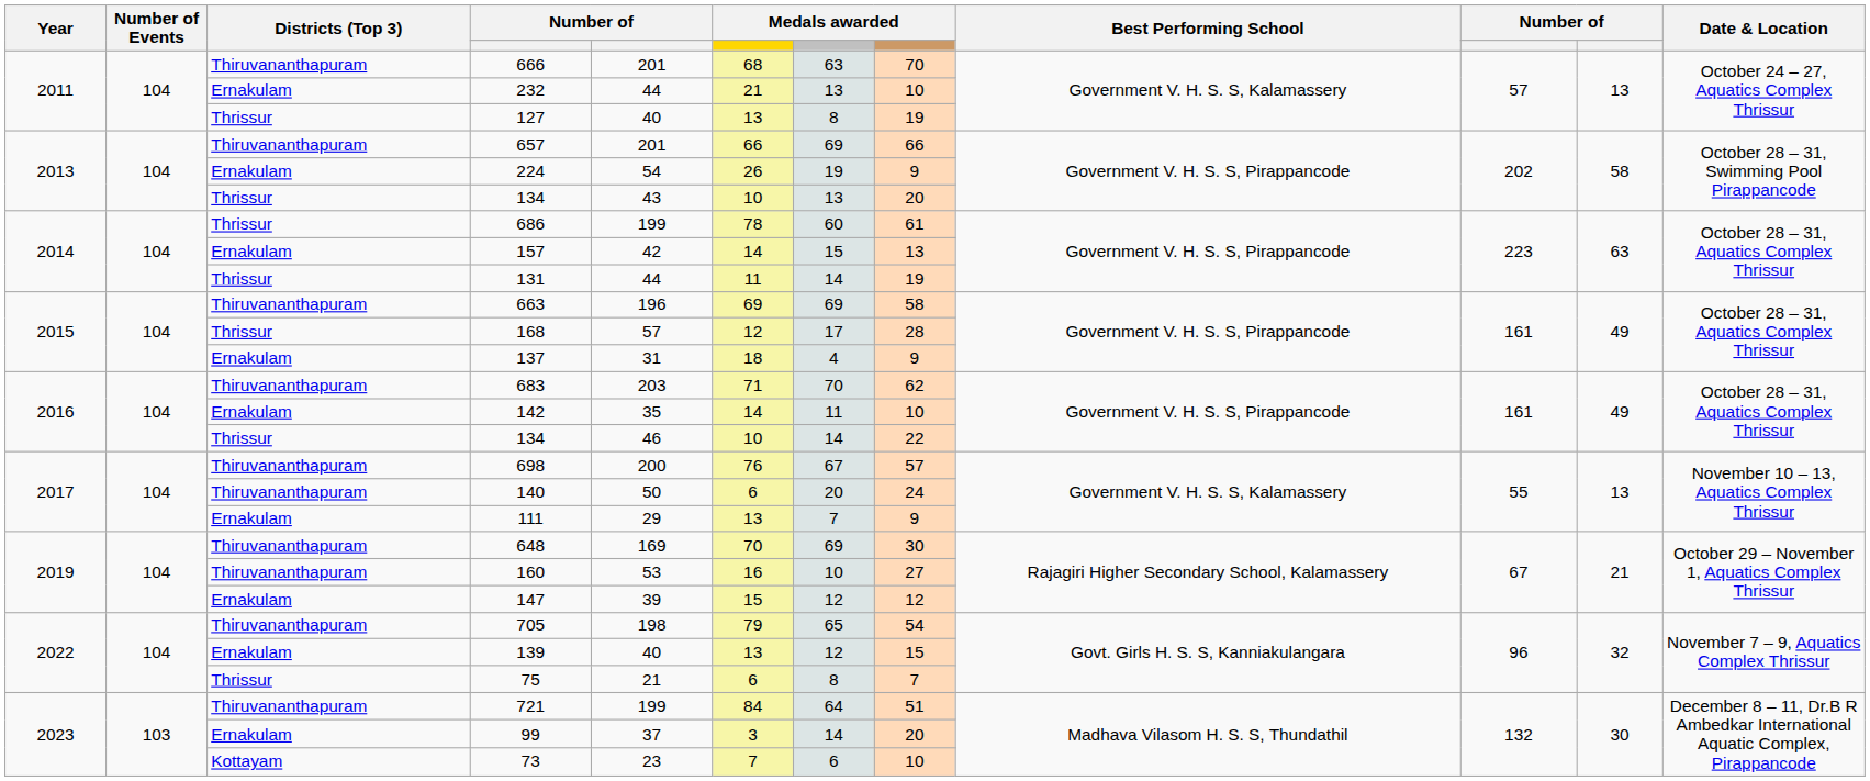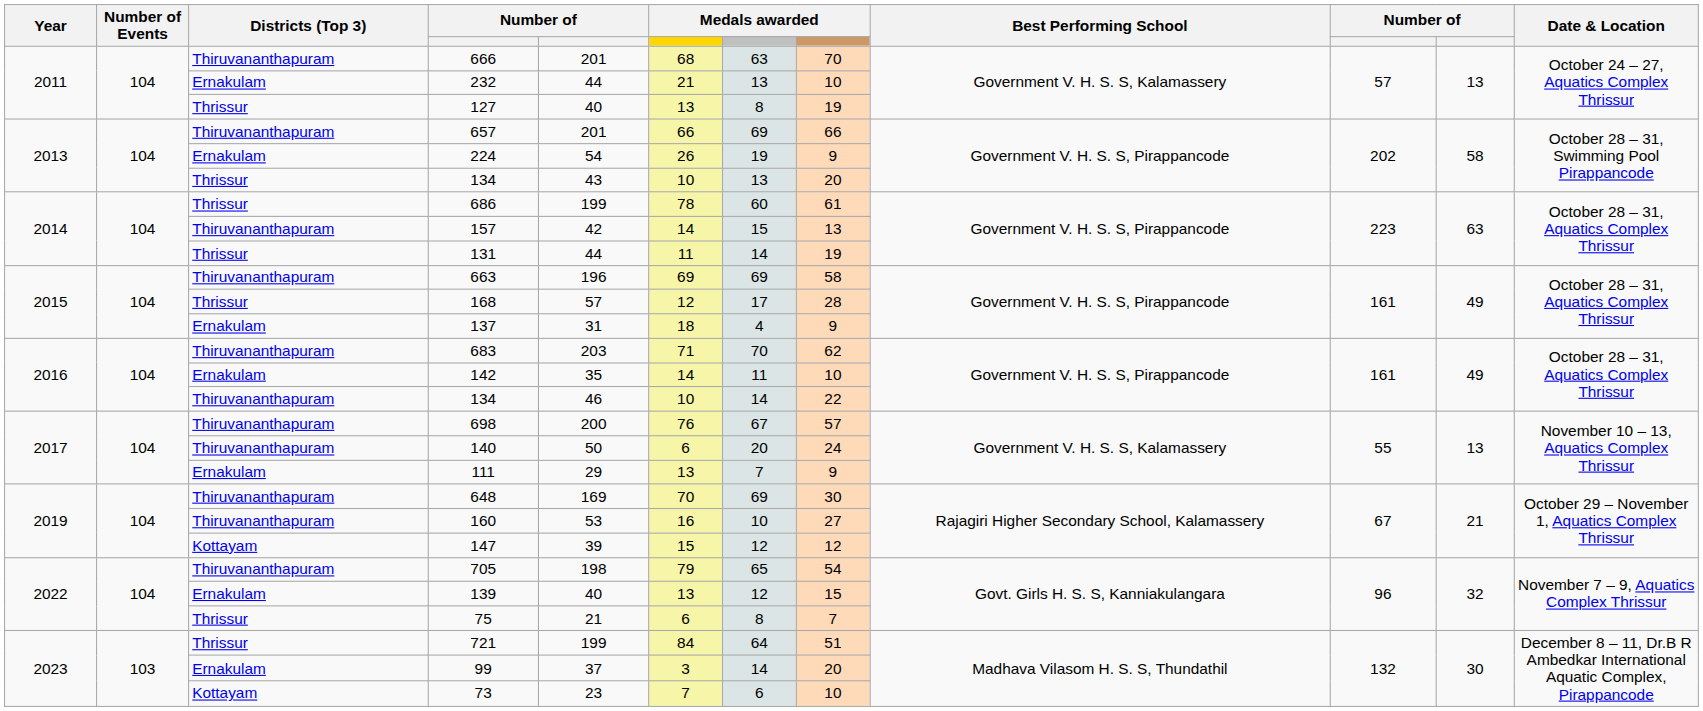 <table class="wikitable sortable" width="100%" style="font-size:90%; text-align:center;">
 <tr>
 <th rowspan=2 width=5%>Year</th>
 <th rowspan=2 width=5%>Number of Events</th>
 <th rowspan=2 width=13%>Districts (Top 3)</th>
 <th colspan=2 width=12%>Number of</th>
 <th colspan=3 width=12%>Medals awarded</th>
 <th rowspan=2 width=25%>Best Performing School</th>
 <th colspan=2 width=10%>Number of</th>
 <th rowspan=2 width=10%>Date & Location</th>
 </tr>
 <tr>
 <th></th>
 <th></th>
 <th align=center style="background:gold; width=7%;"></th>
 <th align=center style="background:silver; width=7%;"></th>
 <th align=center style="background:#cc9966; width=7%;"></th>
 <th></th>
 <th></th>
 </tr>
 <tr>
 <td rowspan=3>2011</td>
 <td rowspan=3>104</td>
 <td align=left><a href='#'>Thiruvananthapuram</a></td>
 <td>666</td>
 <td>201</td>
 <td bgcolor="#F7F6A8">68</td>
 <td bgcolor="#DCE5E5">63</td>
 <td bgcolor="#FFDAB9">70</td>
 <td rowspan=3>Government V. H. S. S, Kalamassery<br></td>
 <td rowspan=3>57</td>
 <td rowspan=3>13</td>
 <td rowspan=3>October 24 – 27, <a href='#'>Aquatics Complex Thrissur</a></td>
 </tr>
 <tr>
 <td align=left><a href='#'>Ernakulam</a></td>
 <td>232</td>
 <td>44</td>
 <td bgcolor="#F7F6A8">21</td>
 <td bgcolor="#DCE5E5">13</td>
 <td bgcolor="#FFDAB9">10</td>
 </tr>
 <tr>
 <td align=left><a href='#'>Thrissur</a></td>
 <td>127</td>
 <td>40</td>
 <td bgcolor="#F7F6A8">13</td>
 <td bgcolor="#DCE5E5">8</td>
 <td bgcolor="#FFDAB9">19</td>
 </tr>
 <tr>
 <td rowspan=3>2013</td>
 <td rowspan=3>104</td>
 <td align=left><a href='#'>Thiruvananthapuram</a></td>
 <td>657</td>
 <td>201</td>
 <td bgcolor="#F7F6A8">66</td>
 <td bgcolor="#DCE5E5">69</td>
 <td bgcolor="#FFDAB9">66</td>
 <td rowspan=3>Government V. H. S. S, Pirappancode<br></td>
 <td rowspan=3>202</td>
 <td rowspan=3>58</td>
 <td rowspan=3>October 28 – 31, Swimming Pool <a href='#'>Pirappancode</a></td>
 </tr>
 <tr>
 <td align=left><a href='#'>Ernakulam</a></td>
 <td>224</td>
 <td>54</td>
 <td bgcolor="#F7F6A8">26</td>
 <td bgcolor="#DCE5E5">19</td>
 <td bgcolor="#FFDAB9">9</td>
 </tr>
 <tr>
 <td align=left><a href='#'>Thrissur</a></td>
 <td>134</td>
 <td>43</td>
 <td bgcolor="#F7F6A8">10</td>
 <td bgcolor="#DCE5E5">13</td>
 <td bgcolor="#FFDAB9">20</td>
 </tr>
 <tr>
 <td rowspan=3>2014</td>
 <td rowspan=3>104</td>
 <td align=left><a href='#'>Thrissur</a></td>
 <td>686</td>
 <td>199</td>
 <td bgcolor="#F7F6A8">78</td>
 <td bgcolor="#DCE5E5">60</td>
 <td bgcolor="#FFDAB9">61</td>
 <td rowspan=3>Government V. H. S. S, Pirappancode<br></td>
 <td rowspan=3>223</td>
 <td rowspan=3>63</td>
 <td rowspan=3>October 28 – 31, <a href='#'>Aquatics Complex Thrissur</a></td>
 </tr>
 <tr>
-<td align=left><a href='#'>Ernakulam</a></td>
+<td align=left><a href='#'>Thiruvananthapuram</a></td>
 <td>157</td>
 <td>42</td>
 <td bgcolor="#F7F6A8">14</td>
 <td bgcolor="#DCE5E5">15</td>
 <td bgcolor="#FFDAB9">13</td>
 </tr>
 <tr>
 <td align=left><a href='#'>Thrissur</a></td>
 <td>131</td>
 <td>44</td>
 <td bgcolor="#F7F6A8">11</td>
 <td bgcolor="#DCE5E5">14</td>
 <td bgcolor="#FFDAB9">19</td>
 </tr>
 <tr>
 <td rowspan=3>2015</td>
 <td rowspan=3>104</td>
 <td align=left><a href='#'>Thiruvananthapuram</a></td>
 <td>663</td>
 <td>196</td>
 <td bgcolor="#F7F6A8">69</td>
 <td bgcolor="#DCE5E5">69</td>
 <td bgcolor="#FFDAB9">58</td>
 <td rowspan=3>Government V. H. S. S, Pirappancode<br></td>
 <td rowspan=3>161</td>
 <td rowspan=3>49</td>
 <td rowspan=3>October 28 – 31, <a href='#'>Aquatics Complex Thrissur</a></td>
 </tr>
 <tr>
 <td align=left><a href='#'>Thrissur</a></td>
 <td>168</td>
 <td>57</td>
 <td bgcolor="#F7F6A8">12</td>
 <td bgcolor="#DCE5E5">17</td>
 <td bgcolor="#FFDAB9">28</td>
 </tr>
 <tr>
 <td align=left><a href='#'>Ernakulam</a></td>
 <td>137</td>
 <td>31</td>
 <td bgcolor="#F7F6A8">18</td>
 <td bgcolor="#DCE5E5">4</td>
 <td bgcolor="#FFDAB9">9</td>
 </tr>
 <tr>
 <td rowspan=3>2016</td>
 <td rowspan=3>104</td>
 <td align=left><a href='#'>Thiruvananthapuram</a></td>
 <td>683</td>
 <td>203</td>
 <td bgcolor="#F7F6A8">71</td>
 <td bgcolor="#DCE5E5">70</td>
 <td bgcolor="#FFDAB9">62</td>
 <td rowspan=3>Government V. H. S. S, Pirappancode<br></td>
 <td rowspan=3>161</td>
 <td rowspan=3>49</td>
 <td rowspan=3>October 28 – 31, <a href='#'>Aquatics Complex Thrissur</a></td>
 </tr>
 <tr>
 <td align=left><a href='#'>Ernakulam</a></td>
 <td>142</td>
 <td>35</td>
 <td bgcolor="#F7F6A8">14</td>
 <td bgcolor="#DCE5E5">11</td>
 <td bgcolor="#FFDAB9">10</td>
 </tr>
 <tr>
-<td align=left><a href='#'>Thrissur</a></td>
+<td align=left><a href='#'>Thiruvananthapuram</a></td>
 <td>134</td>
 <td>46</td>
 <td bgcolor="#F7F6A8">10</td>
 <td bgcolor="#DCE5E5">14</td>
 <td bgcolor="#FFDAB9">22</td>
 </tr>
 <tr>
 <td rowspan=3>2017</td>
 <td rowspan=3>104</td>
 <td align=left><a href='#'>Thiruvananthapuram</a></td>
 <td>698</td>
 <td>200</td>
 <td bgcolor="#F7F6A8">76</td>
 <td bgcolor="#DCE5E5">67</td>
 <td bgcolor="#FFDAB9">57</td>
 <td rowspan=3>Government V. H. S. S, Kalamassery<br></td>
 <td rowspan=3>55</td>
 <td rowspan=3>13</td>
 <td rowspan=3>November 10 – 13, <a href='#'>Aquatics Complex Thrissur</a></td>
 </tr>
 <tr>
 <td align=left><a href='#'>Thiruvananthapuram</a></td>
 <td>140</td>
 <td>50</td>
 <td bgcolor="#F7F6A8">6</td>
 <td bgcolor="#DCE5E5">20</td>
 <td bgcolor="#FFDAB9">24</td>
 </tr>
 <tr>
 <td align=left><a href='#'>Ernakulam</a></td>
 <td>111</td>
 <td>29</td>
 <td bgcolor="#F7F6A8">13</td>
 <td bgcolor="#DCE5E5">7</td>
 <td bgcolor="#FFDAB9">9</td>
 </tr>
 <tr>
 <td rowspan=3>2019</td>
 <td rowspan=3>104</td>
 <td align=left><a href='#'>Thiruvananthapuram</a></td>
 <td>648</td>
 <td>169</td>
 <td bgcolor="#F7F6A8">70</td>
 <td bgcolor="#DCE5E5">69</td>
 <td bgcolor="#FFDAB9">30</td>
 <td rowspan=3>Rajagiri Higher Secondary School, Kalamassery<br></td>
 <td rowspan=3>67</td>
 <td rowspan=3>21</td>
 <td rowspan=3>October 29 – November 1, <a href='#'>Aquatics Complex Thrissur</a></td>
 </tr>
 <tr>
 <td align=left><a href='#'>Thiruvananthapuram</a></td>
 <td>160</td>
 <td>53</td>
 <td bgcolor="#F7F6A8">16</td>
 <td bgcolor="#DCE5E5">10</td>
 <td bgcolor="#FFDAB9">27</td>
 </tr>
 <tr>
-<td align=left><a href='#'>Ernakulam</a></td>
+<td align=left><a href='#'>Kottayam</a></td>
 <td>147</td>
 <td>39</td>
 <td bgcolor="#F7F6A8">15</td>
 <td bgcolor="#DCE5E5">12</td>
 <td bgcolor="#FFDAB9">12</td>
 </tr>
 <tr>
 <td rowspan=3>2022</td>
 <td rowspan=3>104</td>
 <td align=left><a href='#'>Thiruvananthapuram</a></td>
 <td>705</td>
 <td>198</td>
 <td bgcolor="#F7F6A8">79</td>
 <td bgcolor="#DCE5E5">65</td>
 <td bgcolor="#FFDAB9">54</td>
 <td rowspan=3>Govt. Girls H. S. S, Kanniakulangara<br></td>
 <td rowspan=3>96</td>
 <td rowspan=3>32</td>
 <td rowspan=3>November 7 – 9, <a href='#'>Aquatics Complex Thrissur</a></td>
 </tr>
 <tr>
 <td align=left><a href='#'>Ernakulam</a></td>
 <td>139</td>
 <td>40</td>
 <td bgcolor="#F7F6A8">13</td>
 <td bgcolor="#DCE5E5">12</td>
 <td bgcolor="#FFDAB9">15</td>
 </tr>
 <tr>
 <td align=left><a href='#'>Thrissur</a></td>
 <td>75</td>
 <td>21</td>
 <td bgcolor="#F7F6A8">6</td>
 <td bgcolor="#DCE5E5">8</td>
 <td bgcolor="#FFDAB9">7</td>
 </tr>
 <tr>
 <td rowspan=3>2023</td>
 <td rowspan=3>103</td>
-<td align=left><a href='#'>Thiruvananthapuram</a></td>
+<td align=left><a href='#'>Thrissur</a></td>
 <td>721</td>
 <td>199</td>
 <td bgcolor="#F7F6A8">84</td>
 <td bgcolor="#DCE5E5">64</td>
 <td bgcolor="#FFDAB9">51</td>
 <td rowspan=3>Madhava Vilasom  H. S. S, Thundathil<br></td>
 <td rowspan=3>132</td>
 <td rowspan=3>30</td>
 <td rowspan=3>December 8 – 11, Dr.B R Ambedkar International Aquatic Complex, <a href='#'>Pirappancode</a></td>
 </tr>
 <tr>
 <td align=left><a href='#'>Ernakulam</a></td>
 <td>99</td>
 <td>37</td>
 <td bgcolor="#F7F6A8">3</td>
 <td bgcolor="#DCE5E5">14</td>
 <td bgcolor="#FFDAB9">20</td>
 </tr>
 <tr>
 <td align=left><a href='#'>Kottayam</a></td>
 <td>73</td>
 <td>23</td>
 <td bgcolor="#F7F6A8">7</td>
 <td bgcolor="#DCE5E5">6</td>
 <td bgcolor="#FFDAB9">10</td>
 </tr>
 </table>
